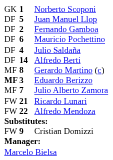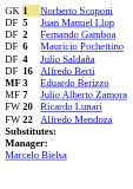 <table cellspacing="0" cellpadding="0" style="font-size:90%; margin:0.2em auto;">
 <tr>
 <th width="25"></th>
 <th width="25"></th>
 </tr>
 <tr>
 <td>GK</td>
-<td><strong>1</strong></td>
+<td style="background: khaki;"><strong>1</strong></td>
 <td> <a href='#'>Norberto Scoponi</a></td>
 </tr>
 <tr>
 <td>DF</td>
 <td><strong>5</strong></td>
 <td> <a href='#'>Juan Manuel Llop</a></td>
 </tr>
 <tr>
 <td>DF</td>
 <td><strong>2</strong></td>
 <td> <a href='#'>Fernando Gamboa</a></td>
 <td></td>
 </tr>
 <tr>
 <td>DF</td>
 <td><strong>6</strong></td>
 <td> <a href='#'>Mauricio Pochettino</a></td>
 </tr>
 <tr>
 <td>DF</td>
 <td><strong>4</strong></td>
 <td> <a href='#'>Julio Saldaña</a></td>
 </tr>
 <tr>
 <td>DF</td>
-<td><strong>14</strong></td>
+<td><strong>16</strong></td>
 <td> <a href='#'>Alfredo Berti</a></td>
-<td></td>
-</tr>
-<tr>
-<td>MF</td>
-<td><strong>8</strong></td>
-<td> <a href='#'>Gerardo Martino</a> (<a href='#'>c</a>)</td>
-<td></td>
 <td></td>
 </tr>
 <tr>
 <td><strong>MF</strong></td>
 <td><strong>3</strong></td>
 <td> <a href='#'>Eduardo Berizzo</a></td>
 </tr>
 <tr>
 <td>MF</td>
 <td><strong>7</strong></td>
 <td> <a href='#'>Julio Alberto Zamora</a></td>
 <td></td>
 </tr>
 <tr>
 <td>FW</td>
-<td><strong>21</strong></td>
+<td><strong>20</strong></td>
 <td> <a href='#'>Ricardo Lunari</a></td>
 <td></td>
 </tr>
 <tr>
 <td>FW</td>
 <td><strong>22</strong></td>
 <td> <a href='#'>Alfredo Mendoza</a></td>
 </tr>
 <tr>
 <td colspan=3><strong>Substitutes:</strong></td>
 </tr>
 <tr>
-<td>FW</td>
-<td><strong>9</strong></td>
-<td> Cristian Domizzi</td>
-<td></td>
-<td></td>
-</tr>
-<tr>
 <td colspan=3><strong>Manager:</strong></td>
 </tr>
 <tr>
 <td colspan=4> <a href='#'>Marcelo Bielsa</a></td>
 </tr>
 </table>
